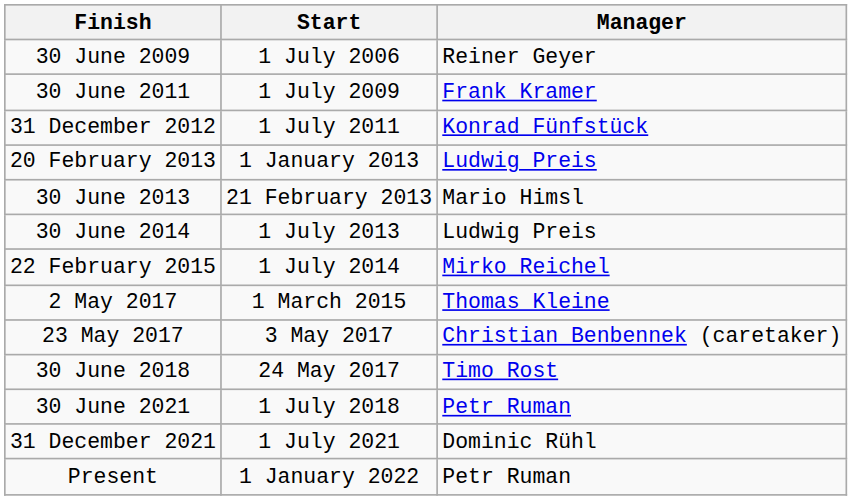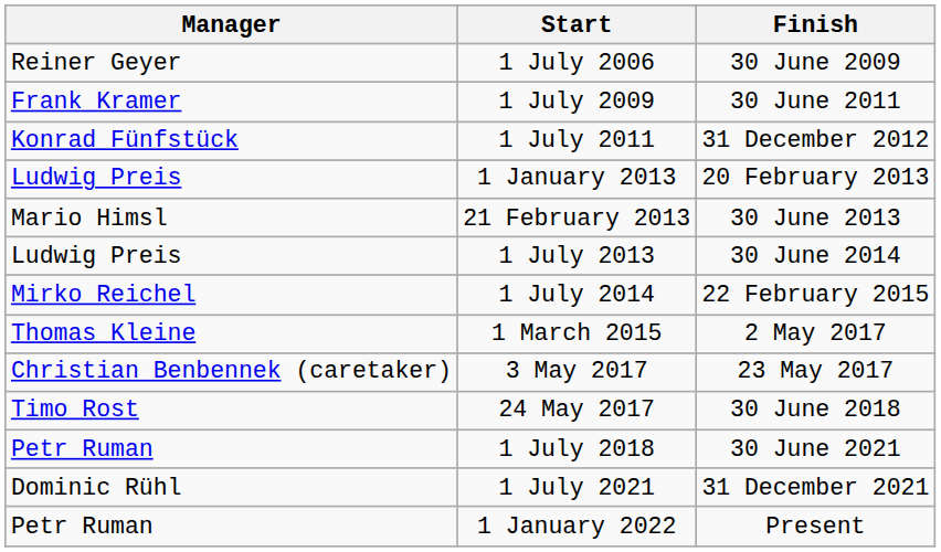 <table class="wikitable" style="text-align:center;">
 <tr>
+<th>Manager</th>
+<th>Start</th>
 <th>Finish</th>
-<th>Start</th>
-<th>Manager</th>
 </tr>
 <tr>
+<td style="text-align:left;">Reiner Geyer</td>
+<td>1 July 2006</td>
 <td>30 June 2009</td>
-<td>1 July 2006</td>
-<td style="text-align:left;">Reiner Geyer</td>
 </tr>
 <tr>
+<td style="text-align:left;"><a href='#'>Frank Kramer</a></td>
+<td>1 July 2009</td>
 <td>30 June 2011</td>
-<td>1 July 2009</td>
-<td style="text-align:left;"><a href='#'>Frank Kramer</a></td>
 </tr>
 <tr>
+<td style="text-align:left;"><a href='#'>Konrad Fünfstück</a></td>
+<td>1 July 2011</td>
 <td>31 December 2012</td>
-<td>1 July 2011</td>
-<td style="text-align:left;"><a href='#'>Konrad Fünfstück</a></td>
 </tr>
 <tr>
+<td style="text-align:left;"><a href='#'>Ludwig Preis</a></td>
+<td>1 January 2013</td>
 <td>20 February 2013</td>
-<td>1 January 2013</td>
-<td style="text-align:left;"><a href='#'>Ludwig Preis</a></td>
 </tr>
 <tr>
+<td style="text-align:left;">Mario Himsl</td>
+<td>21 February 2013</td>
 <td>30 June 2013</td>
-<td>21 February 2013</td>
-<td style="text-align:left;">Mario Himsl</td>
 </tr>
 <tr>
+<td style="text-align:left;">Ludwig Preis</td>
+<td>1 July 2013</td>
 <td>30 June 2014</td>
-<td>1 July 2013</td>
-<td style="text-align:left;">Ludwig Preis</td>
 </tr>
 <tr>
+<td style="text-align:left;"><a href='#'>Mirko Reichel</a></td>
+<td>1 July 2014</td>
 <td>22 February 2015</td>
-<td>1 July 2014</td>
-<td style="text-align:left;"><a href='#'>Mirko Reichel</a></td>
 </tr>
 <tr>
+<td style="text-align:left;"><a href='#'>Thomas Kleine</a></td>
+<td>1 March 2015</td>
 <td>2 May 2017</td>
-<td>1 March 2015</td>
-<td style="text-align:left;"><a href='#'>Thomas Kleine</a></td>
 </tr>
 <tr>
+<td style="text-align:left;"><a href='#'>Christian Benbennek</a> (caretaker)</td>
+<td>3 May 2017</td>
 <td>23 May 2017</td>
-<td>3 May 2017</td>
-<td style="text-align:left;"><a href='#'>Christian Benbennek</a> (caretaker)</td>
 </tr>
 <tr>
+<td style="text-align:left;"><a href='#'>Timo Rost</a></td>
+<td>24 May 2017</td>
 <td>30 June 2018</td>
-<td>24 May 2017</td>
-<td style="text-align:left;"><a href='#'>Timo Rost</a></td>
 </tr>
 <tr>
+<td style="text-align:left;"><a href='#'>Petr Ruman</a></td>
+<td>1 July 2018</td>
 <td>30 June 2021</td>
-<td>1 July 2018</td>
-<td style="text-align:left;"><a href='#'>Petr Ruman</a></td>
 </tr>
 <tr>
+<td style="text-align:left;">Dominic Rühl</td>
+<td>1 July 2021</td>
 <td>31 December 2021</td>
-<td>1 July 2021</td>
-<td style="text-align:left;">Dominic Rühl</td>
 </tr>
 <tr>
+<td style="text-align:left;">Petr Ruman</td>
+<td>1 January 2022</td>
 <td>Present</td>
-<td>1 January 2022</td>
-<td style="text-align:left;">Petr Ruman</td>
 </tr>
 </table>
